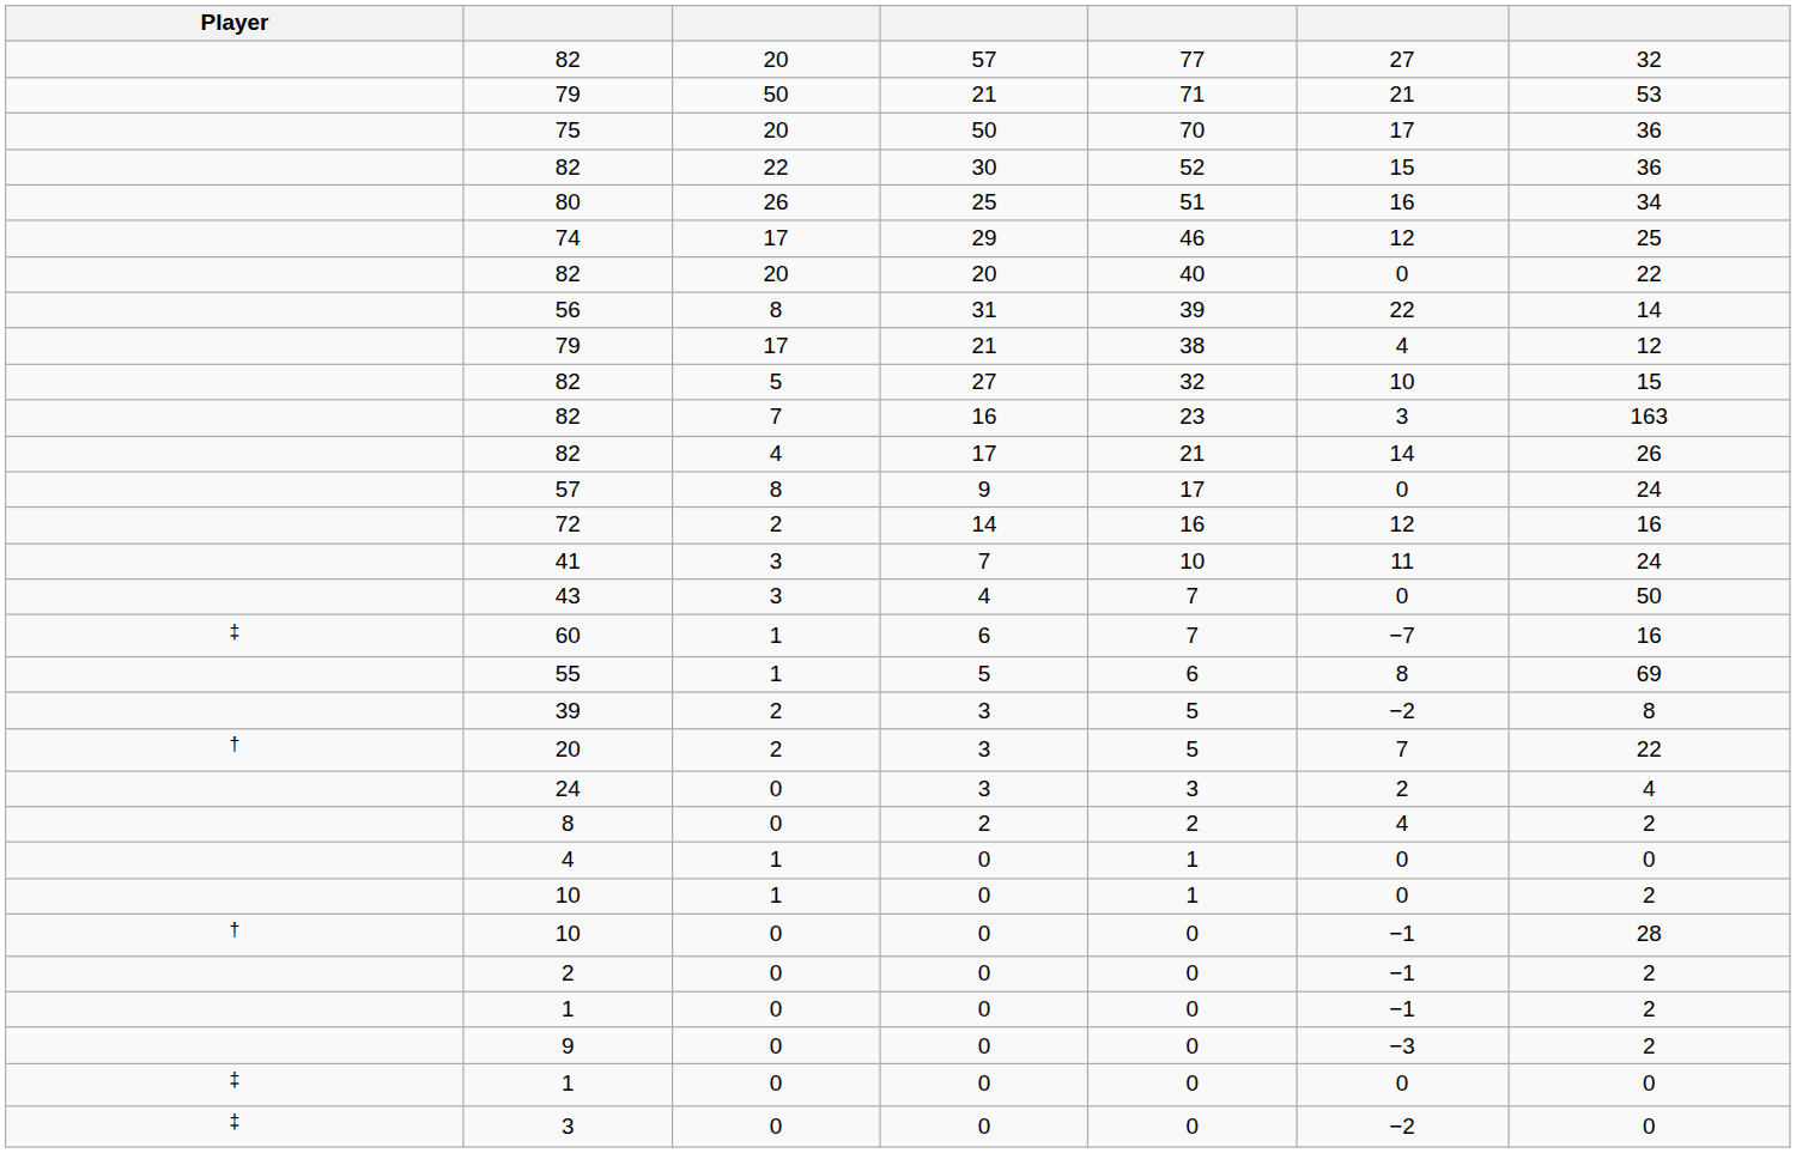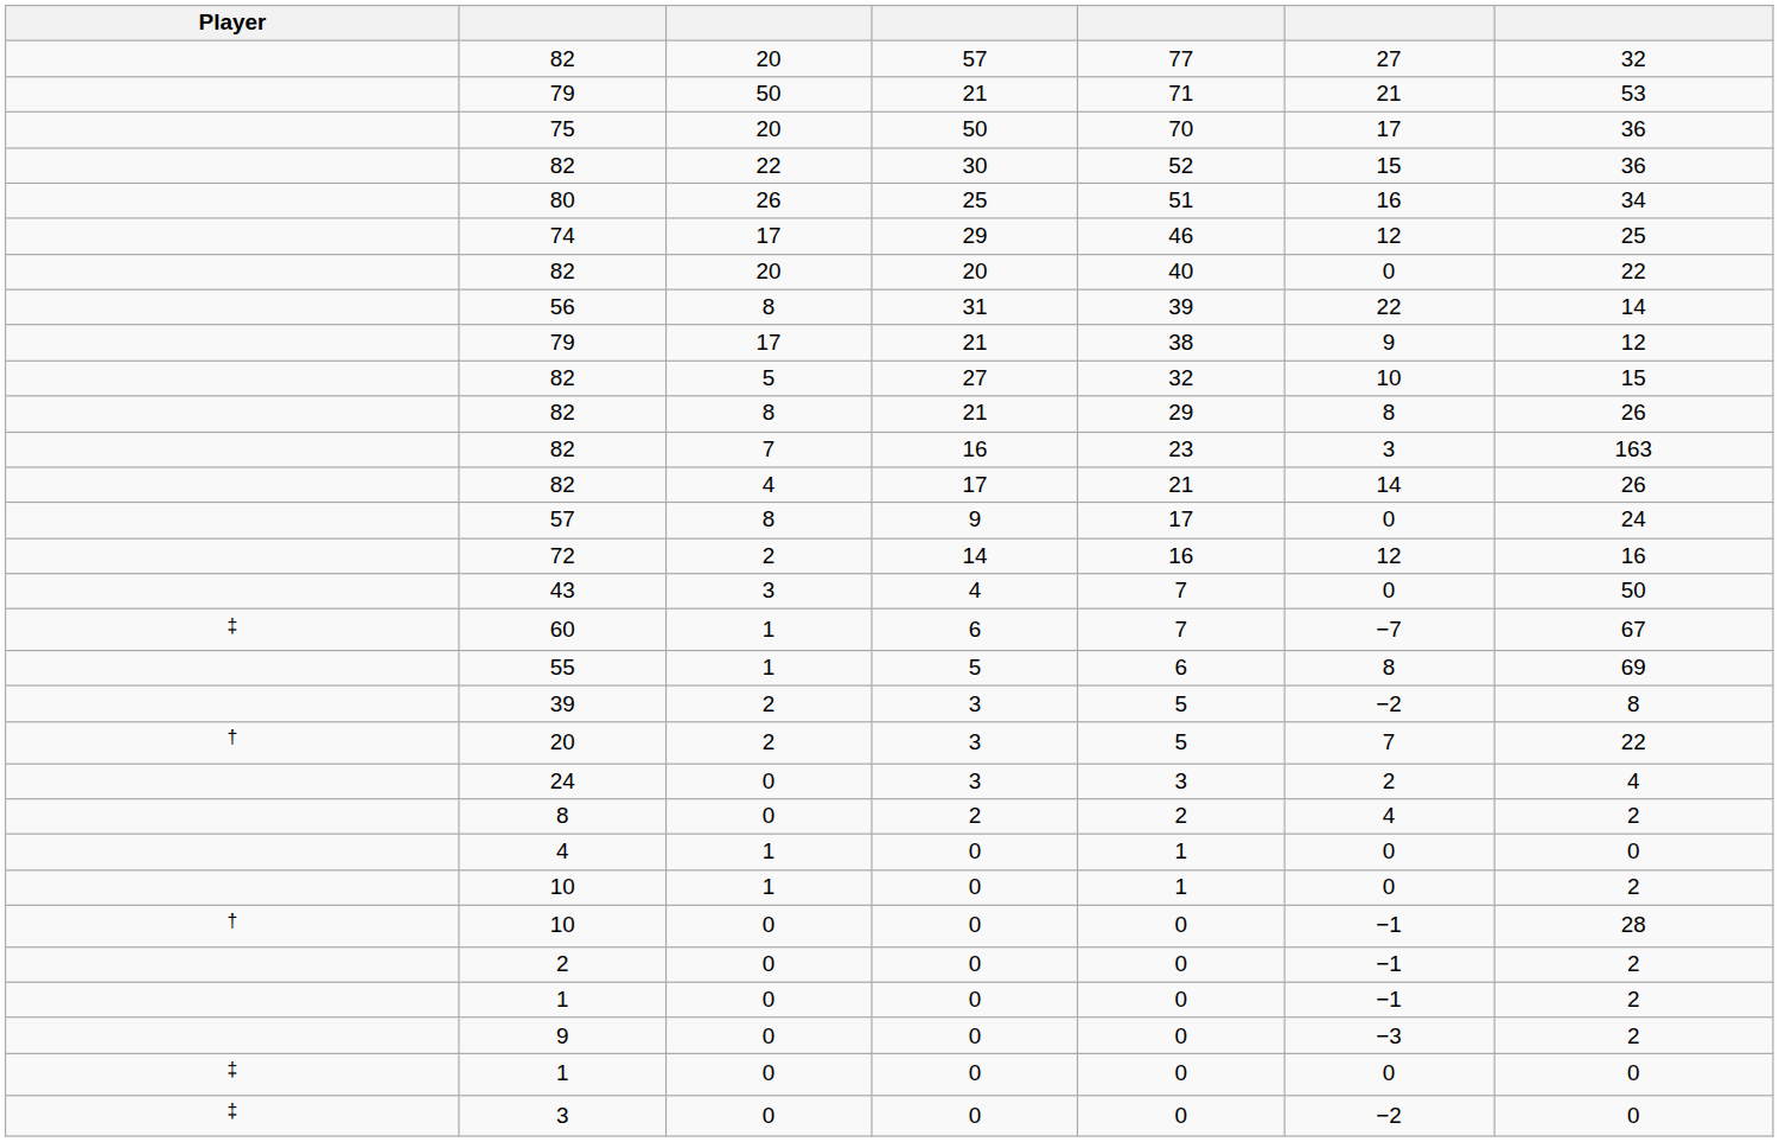 <table class="wikitable sortable" style="width:100%; text-align:center;">
 <tr>
 <th>Player</th>
 <th></th>
 <th></th>
 <th></th>
 <th></th>
 <th data-sort-type="number"></th>
 <th></th>
 </tr>
 <tr>
 <td></td>
 <td>82</td>
 <td>20</td>
 <td>57</td>
 <td>77</td>
 <td>27</td>
 <td>32</td>
 </tr>
 <tr>
 <td></td>
 <td>79</td>
 <td>50</td>
 <td>21</td>
 <td>71</td>
 <td>21</td>
 <td>53</td>
 </tr>
 <tr>
 <td></td>
 <td>75</td>
 <td>20</td>
 <td>50</td>
 <td>70</td>
 <td>17</td>
 <td>36</td>
 </tr>
 <tr>
 <td></td>
 <td>82</td>
 <td>22</td>
 <td>30</td>
 <td>52</td>
 <td>15</td>
 <td>36</td>
 </tr>
 <tr>
 <td></td>
 <td>80</td>
 <td>26</td>
 <td>25</td>
 <td>51</td>
 <td>16</td>
 <td>34</td>
 </tr>
 <tr>
 <td></td>
 <td>74</td>
 <td>17</td>
 <td>29</td>
 <td>46</td>
 <td>12</td>
 <td>25</td>
 </tr>
 <tr>
 <td></td>
 <td>82</td>
 <td>20</td>
 <td>20</td>
 <td>40</td>
 <td>0</td>
 <td>22</td>
 </tr>
 <tr>
 <td></td>
 <td>56</td>
 <td>8</td>
 <td>31</td>
 <td>39</td>
 <td>22</td>
 <td>14</td>
 </tr>
 <tr>
 <td></td>
 <td>79</td>
 <td>17</td>
 <td>21</td>
 <td>38</td>
-<td>4</td>
+<td>9</td>
 <td>12</td>
 </tr>
 <tr>
 <td></td>
 <td>82</td>
 <td>5</td>
 <td>27</td>
 <td>32</td>
 <td>10</td>
 <td>15</td>
+</tr>
+<tr>
+<td></td>
+<td>82</td>
+<td>8</td>
+<td>21</td>
+<td>29</td>
+<td>8</td>
+<td>26</td>
 </tr>
 <tr>
 <td></td>
 <td>82</td>
 <td>7</td>
 <td>16</td>
 <td>23</td>
 <td>3</td>
 <td>163</td>
 </tr>
 <tr>
 <td></td>
 <td>82</td>
 <td>4</td>
 <td>17</td>
 <td>21</td>
 <td>14</td>
 <td>26</td>
 </tr>
 <tr>
 <td></td>
 <td>57</td>
 <td>8</td>
 <td>9</td>
 <td>17</td>
 <td>0</td>
 <td>24</td>
 </tr>
 <tr>
 <td></td>
 <td>72</td>
 <td>2</td>
 <td>14</td>
 <td>16</td>
 <td>12</td>
 <td>16</td>
 </tr>
 <tr>
 <td></td>
-<td>41</td>
-<td>3</td>
-<td>7</td>
-<td>10</td>
-<td>11</td>
-<td>24</td>
-</tr>
-<tr>
-<td></td>
 <td>43</td>
 <td>3</td>
 <td>4</td>
 <td>7</td>
 <td>0</td>
 <td>50</td>
 </tr>
 <tr>
 <td><sup>‡</sup></td>
 <td>60</td>
 <td>1</td>
 <td>6</td>
 <td>7</td>
 <td>−7</td>
-<td>16</td>
+<td>67</td>
 </tr>
 <tr>
 <td></td>
 <td>55</td>
 <td>1</td>
 <td>5</td>
 <td>6</td>
 <td>8</td>
 <td>69</td>
 </tr>
 <tr>
 <td></td>
 <td>39</td>
 <td>2</td>
 <td>3</td>
 <td>5</td>
 <td>−2</td>
 <td>8</td>
 </tr>
 <tr>
 <td><sup>†</sup></td>
 <td>20</td>
 <td>2</td>
 <td>3</td>
 <td>5</td>
 <td>7</td>
 <td>22</td>
 </tr>
 <tr>
 <td></td>
 <td>24</td>
 <td>0</td>
 <td>3</td>
 <td>3</td>
 <td>2</td>
 <td>4</td>
 </tr>
 <tr>
 <td></td>
 <td>8</td>
 <td>0</td>
 <td>2</td>
 <td>2</td>
 <td>4</td>
 <td>2</td>
 </tr>
 <tr>
 <td></td>
 <td>4</td>
 <td>1</td>
 <td>0</td>
 <td>1</td>
 <td>0</td>
 <td>0</td>
 </tr>
 <tr>
 <td></td>
 <td>10</td>
 <td>1</td>
 <td>0</td>
 <td>1</td>
 <td>0</td>
 <td>2</td>
 </tr>
 <tr>
 <td><sup>†</sup></td>
 <td>10</td>
 <td>0</td>
 <td>0</td>
 <td>0</td>
 <td>−1</td>
 <td>28</td>
 </tr>
 <tr>
 <td></td>
 <td>2</td>
 <td>0</td>
 <td>0</td>
 <td>0</td>
 <td>−1</td>
 <td>2</td>
 </tr>
 <tr>
 <td></td>
 <td>1</td>
 <td>0</td>
 <td>0</td>
 <td>0</td>
 <td>−1</td>
 <td>2</td>
 </tr>
 <tr>
 <td></td>
 <td>9</td>
 <td>0</td>
 <td>0</td>
 <td>0</td>
 <td>−3</td>
 <td>2</td>
 </tr>
 <tr>
 <td><sup>‡</sup></td>
 <td>1</td>
 <td>0</td>
 <td>0</td>
 <td>0</td>
 <td>0</td>
 <td>0</td>
 </tr>
 <tr>
 <td><sup>‡</sup></td>
 <td>3</td>
 <td>0</td>
 <td>0</td>
 <td>0</td>
 <td>−2</td>
 <td>0</td>
 </tr>
 </table>
